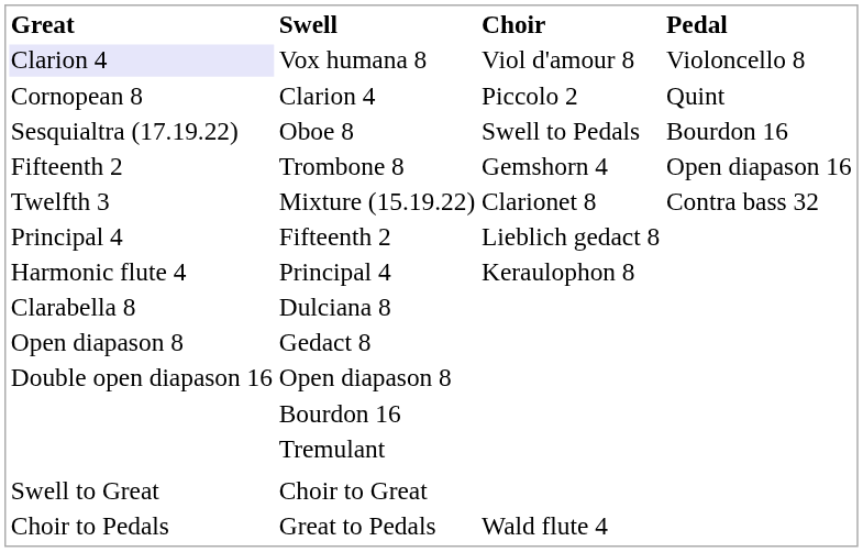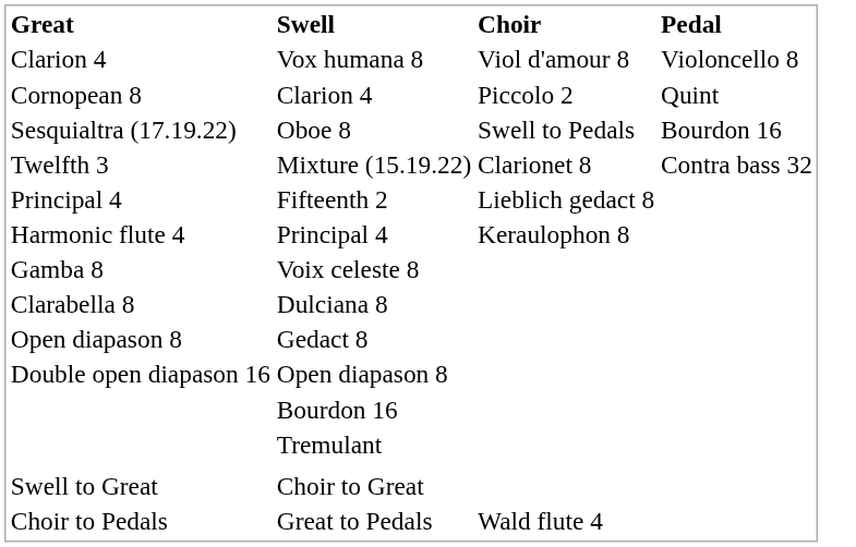 <table style="border:#aaa 1px solid; text-align: left">
 <tr>
 <th>Great</th>
 <th>Swell</th>
 <th>Choir</th>
 <th>Pedal</th>
 </tr>
 <tr>
-<td style="background: lavender;">Clarion 4</td>
+<td>Clarion 4</td>
 <td>Vox humana 8</td>
 <td>Viol d'amour 8</td>
 <td>Violoncello 8</td>
 </tr>
 <tr>
 <td>Cornopean 8</td>
 <td>Clarion 4</td>
 <td>Piccolo 2</td>
 <td>Quint </td>
 </tr>
 <tr>
 <td>Sesquialtra (17.19.22)</td>
 <td>Oboe 8</td>
 <td>Swell to Pedals</td>
 <td>Bourdon 16</td>
 </tr>
 <tr>
-<td>Fifteenth 2</td>
-<td>Trombone 8</td>
-<td>Gemshorn 4</td>
-<td>Open diapason 16</td>
-</tr>
-<tr>
 <td>Twelfth 3</td>
 <td>Mixture (15.19.22)</td>
 <td>Clarionet 8</td>
 <td>Contra bass 32</td>
 </tr>
 <tr>
 <td>Principal 4</td>
 <td>Fifteenth 2</td>
 <td>Lieblich gedact 8</td>
 <td></td>
 </tr>
 <tr>
 <td>Harmonic flute 4</td>
 <td>Principal 4</td>
 <td>Keraulophon 8</td>
+<td></td>
+</tr>
+<tr>
+<td>Gamba 8</td>
+<td>Voix celeste 8</td>
+<td></td>
 <td></td>
 </tr>
 <tr>
 <td>Clarabella 8</td>
 <td>Dulciana 8</td>
 <td></td>
 <td></td>
 </tr>
 <tr>
 <td>Open diapason 8</td>
 <td>Gedact 8</td>
 <td></td>
 <td></td>
 </tr>
 <tr>
 <td>Double open diapason 16</td>
 <td>Open diapason 8</td>
 <td></td>
 <td></td>
 </tr>
 <tr>
 <td></td>
 <td>Bourdon 16</td>
 <td></td>
 <td></td>
 </tr>
 <tr>
 <td></td>
 <td>Tremulant</td>
 <td></td>
 <td></td>
 </tr>
 <tr>
 <td></td>
 <td></td>
 <td></td>
 <td></td>
 </tr>
 <tr>
 <td>Swell to Great</td>
 <td>Choir to Great</td>
 <td></td>
 <td></td>
 </tr>
 <tr>
 <td>Choir to Pedals</td>
 <td>Great to Pedals</td>
 <td>Wald flute 4</td>
 </tr>
 </table>
